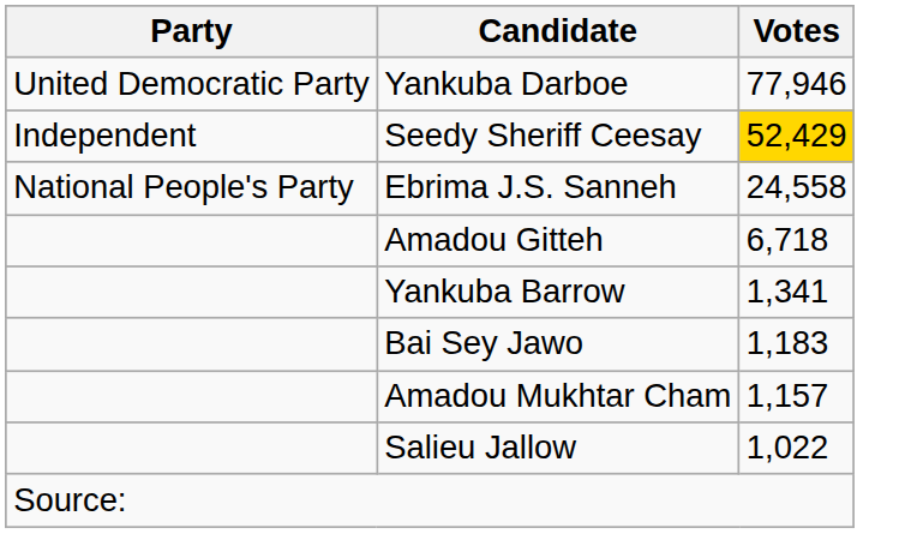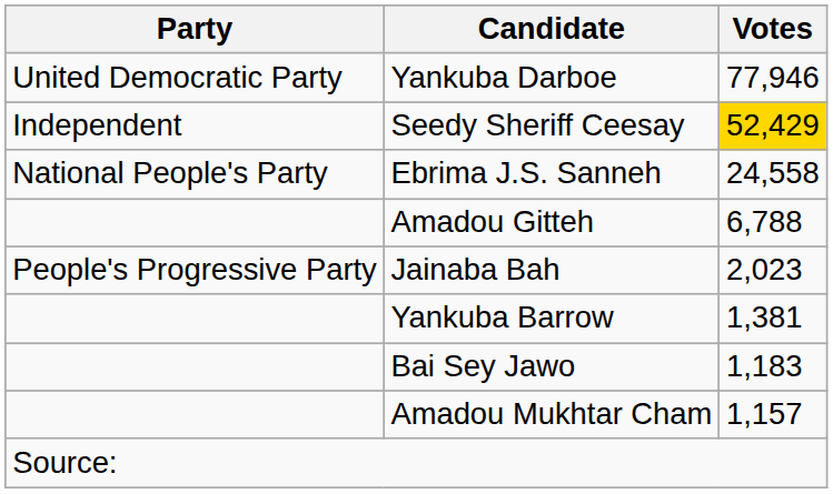 <table class="wikitable">
 <tr>
 <th>Party</th>
 <th>Candidate</th>
 <th>Votes</th>
 </tr>
 <tr>
 <td>United Democratic Party</td>
 <td>Yankuba Darboe</td>
 <td>77,946</td>
 </tr>
 <tr>
 <td>Independent</td>
 <td>Seedy Sheriff Ceesay</td>
 <td style="background: gold;">52,429</td>
 </tr>
 <tr>
 <td>National People's Party</td>
 <td>Ebrima J.S. Sanneh</td>
 <td>24,558</td>
 </tr>
 <tr>
 <td></td>
 <td>Amadou Gitteh</td>
-<td>6,718</td>
+<td>6,788</td>
+</tr>
+<tr>
+<td>People's Progressive Party</td>
+<td>Jainaba Bah</td>
+<td>2,023</td>
 </tr>
 <tr>
 <td></td>
 <td>Yankuba Barrow</td>
-<td>1,341</td>
+<td>1,381</td>
 </tr>
 <tr>
 <td></td>
 <td>Bai Sey Jawo</td>
 <td>1,183</td>
 </tr>
 <tr>
 <td></td>
 <td>Amadou Mukhtar Cham</td>
 <td>1,157</td>
 </tr>
 <tr>
-<td></td>
-<td>Salieu Jallow</td>
-<td>1,022</td>
-</tr>
-<tr>
 <td colspan="3">Source: </td>
 </tr>
 </table>
